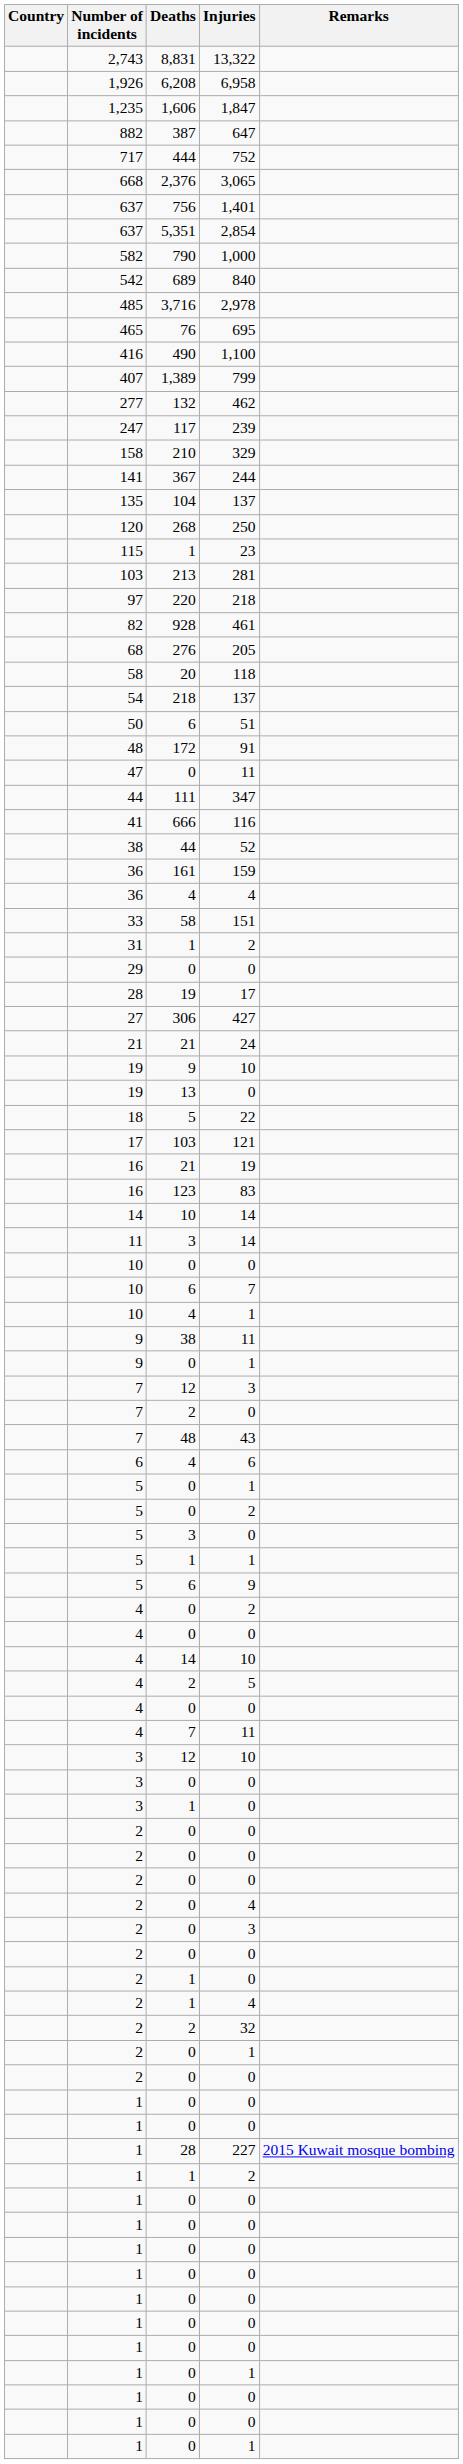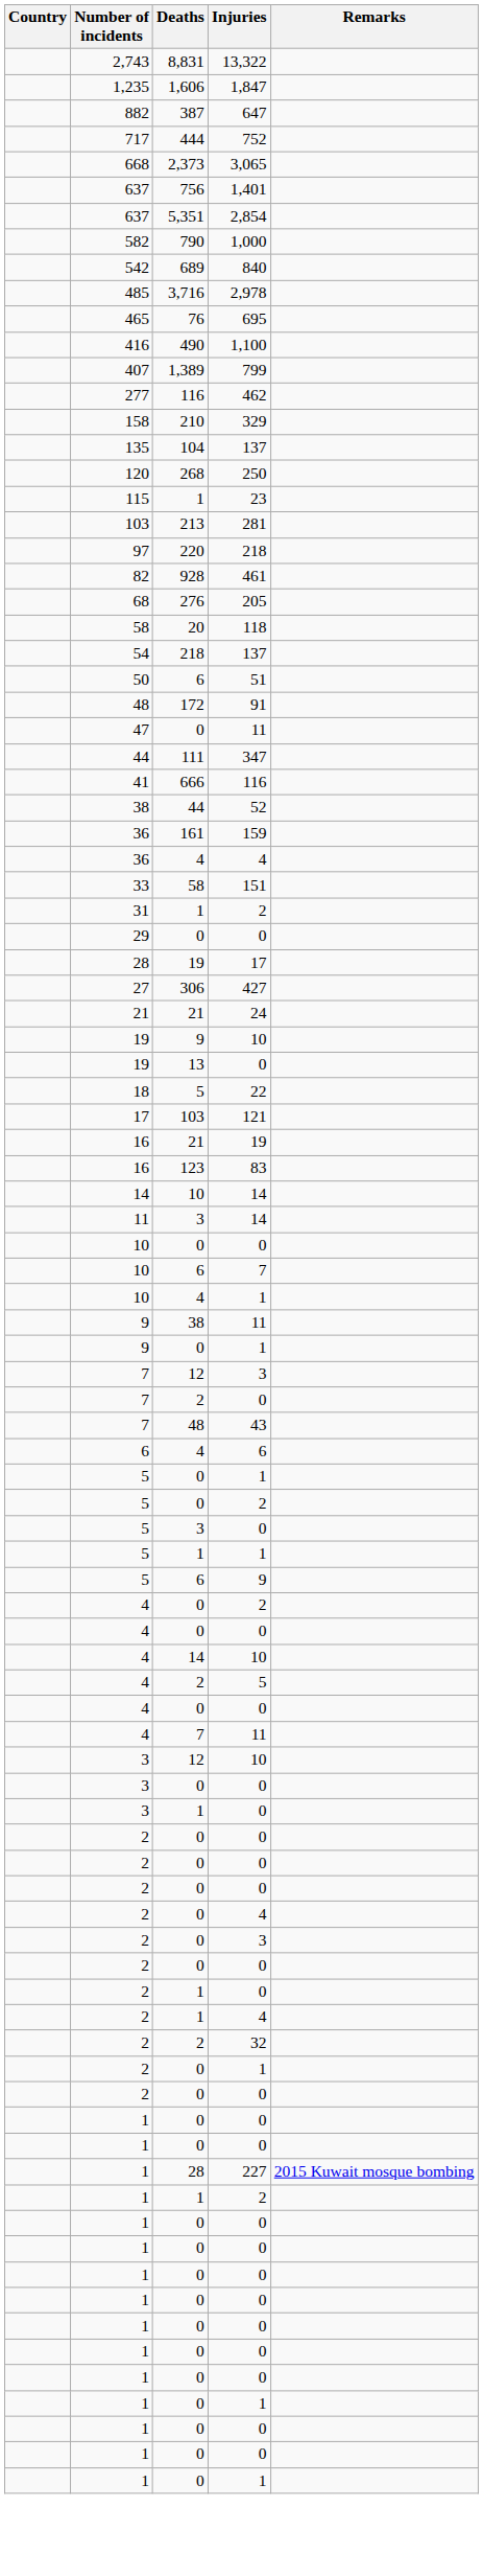 <table class="wikitable sortable collapsible collapsed" style="text-align:right">
 <tr style="background:#ececec; vertical-align:top;">
 <th>Country</th>
 <th>Number of<br>incidents</th>
 <th>Deaths</th>
 <th>Injuries</th>
 <th>Remarks</th>
 </tr>
 <tr>
 <td align=left></td>
 <td>2,743</td>
 <td>8,831</td>
 <td>13,322</td>
-<td></td>
-</tr>
-<tr>
-<td align=left></td>
-<td>1,926</td>
-<td>6,208</td>
-<td>6,958</td>
 <td></td>
 </tr>
 <tr>
 <td align=left></td>
 <td>1,235</td>
 <td>1,606</td>
 <td>1,847</td>
 <td></td>
 </tr>
 <tr>
 <td align=left></td>
 <td>882</td>
 <td>387</td>
 <td>647</td>
 <td></td>
 </tr>
 <tr>
 <td align=left></td>
 <td>717</td>
 <td>444</td>
 <td>752</td>
 <td></td>
 </tr>
 <tr>
 <td align=left></td>
 <td>668</td>
-<td>2,376</td>
+<td>2,373</td>
 <td>3,065</td>
 <td></td>
 </tr>
 <tr>
 <td align=left></td>
 <td>637</td>
 <td>756</td>
 <td>1,401</td>
 <td></td>
 </tr>
 <tr>
 <td align=left></td>
 <td>637</td>
 <td>5,351</td>
 <td>2,854</td>
 <td></td>
 </tr>
 <tr>
 <td align=left></td>
 <td>582</td>
 <td>790</td>
 <td>1,000</td>
 <td></td>
 </tr>
 <tr>
 <td align=left></td>
 <td>542</td>
 <td>689</td>
 <td>840</td>
 <td></td>
 </tr>
 <tr>
 <td align=left></td>
 <td>485</td>
 <td>3,716</td>
 <td>2,978</td>
 <td></td>
 </tr>
 <tr>
 <td align=left></td>
 <td>465</td>
 <td>76</td>
 <td>695</td>
 <td></td>
 </tr>
 <tr>
 <td align=left></td>
 <td>416</td>
 <td>490</td>
 <td>1,100</td>
 <td></td>
 </tr>
 <tr>
 <td align=left></td>
 <td>407</td>
 <td>1,389</td>
 <td>799</td>
 <td></td>
 </tr>
 <tr>
 <td align=left></td>
 <td>277</td>
-<td>132</td>
+<td>116</td>
 <td>462</td>
-<td></td>
-</tr>
-<tr>
-<td align=left></td>
-<td>247</td>
-<td>117</td>
-<td>239</td>
 <td></td>
 </tr>
 <tr>
 <td align=left></td>
 <td>158</td>
 <td>210</td>
 <td>329</td>
-<td></td>
-</tr>
-<tr>
-<td align=left></td>
-<td>141</td>
-<td>367</td>
-<td>244</td>
 <td></td>
 </tr>
 <tr>
 <td align=left></td>
 <td>135</td>
 <td>104</td>
 <td>137</td>
 <td></td>
 </tr>
 <tr>
 <td align=left></td>
 <td>120</td>
 <td>268</td>
 <td>250</td>
 <td></td>
 </tr>
 <tr>
 <td align=left></td>
 <td>115</td>
 <td>1</td>
 <td>23</td>
 <td></td>
 </tr>
 <tr>
 <td align=left></td>
 <td>103</td>
 <td>213</td>
 <td>281</td>
 <td></td>
 </tr>
 <tr>
 <td align=left></td>
 <td>97</td>
 <td>220</td>
 <td>218</td>
 <td></td>
 </tr>
 <tr>
 <td align=left></td>
 <td>82</td>
 <td>928</td>
 <td>461</td>
 <td></td>
 </tr>
 <tr>
 <td align=left></td>
 <td>68</td>
 <td>276</td>
 <td>205</td>
 <td></td>
 </tr>
 <tr>
 <td align=left></td>
 <td>58</td>
 <td>20</td>
 <td>118</td>
 <td></td>
 </tr>
 <tr>
 <td align=left></td>
 <td>54</td>
 <td>218</td>
 <td>137</td>
 <td></td>
 </tr>
 <tr>
 <td align=left></td>
 <td>50</td>
 <td>6</td>
 <td>51</td>
 <td></td>
 </tr>
 <tr>
 <td align=left></td>
 <td>48</td>
 <td>172</td>
 <td>91</td>
 <td></td>
 </tr>
 <tr>
 <td align=left></td>
 <td>47</td>
 <td>0</td>
 <td>11</td>
 <td></td>
 </tr>
 <tr>
 <td align=left></td>
 <td>44</td>
 <td>111</td>
 <td>347</td>
 <td></td>
 </tr>
 <tr>
 <td align=left></td>
 <td>41</td>
 <td>666</td>
 <td>116</td>
 <td></td>
 </tr>
 <tr>
 <td align=left></td>
 <td>38</td>
 <td>44</td>
 <td>52</td>
 <td></td>
 </tr>
 <tr>
 <td align=left></td>
 <td>36</td>
 <td>161</td>
 <td>159</td>
 <td></td>
 </tr>
 <tr>
 <td align=left></td>
 <td>36</td>
 <td>4</td>
 <td>4</td>
 <td></td>
 </tr>
 <tr>
 <td align=left></td>
 <td>33</td>
 <td>58</td>
 <td>151</td>
 <td></td>
 </tr>
 <tr>
 <td align=left></td>
 <td>31</td>
 <td>1</td>
 <td>2</td>
 <td></td>
 </tr>
 <tr>
 <td align=left></td>
 <td>29</td>
 <td>0</td>
 <td>0</td>
 <td></td>
 </tr>
 <tr>
 <td align=left></td>
 <td>28</td>
 <td>19</td>
 <td>17</td>
 <td></td>
 </tr>
 <tr>
 <td align=left></td>
 <td>27</td>
 <td>306</td>
 <td>427</td>
 <td></td>
 </tr>
 <tr>
 <td align=left></td>
 <td>21</td>
 <td>21</td>
 <td>24</td>
 <td></td>
 </tr>
 <tr>
 <td align=left></td>
 <td>19</td>
 <td>9</td>
 <td>10</td>
 <td></td>
 </tr>
 <tr>
 <td align=left></td>
 <td>19</td>
 <td>13</td>
 <td>0</td>
 <td></td>
 </tr>
 <tr>
 <td align=left></td>
 <td>18</td>
 <td>5</td>
 <td>22</td>
 <td></td>
 </tr>
 <tr>
 <td align=left></td>
 <td>17</td>
 <td>103</td>
 <td>121</td>
 <td></td>
 </tr>
 <tr>
 <td align=left></td>
 <td>16</td>
 <td>21</td>
 <td>19</td>
 <td></td>
 </tr>
 <tr>
 <td align=left></td>
 <td>16</td>
 <td>123</td>
 <td>83</td>
 <td></td>
 </tr>
 <tr>
 <td align=left></td>
 <td>14</td>
 <td>10</td>
 <td>14</td>
 <td></td>
 </tr>
 <tr>
 <td align=left></td>
 <td>11</td>
 <td>3</td>
 <td>14</td>
 <td></td>
 </tr>
 <tr>
 <td align=left></td>
 <td>10</td>
 <td>0</td>
 <td>0</td>
 <td></td>
 </tr>
 <tr>
 <td align=left></td>
 <td>10</td>
 <td>6</td>
 <td>7</td>
 <td></td>
 </tr>
 <tr>
 <td align=left></td>
 <td>10</td>
 <td>4</td>
 <td>1</td>
 <td></td>
 </tr>
 <tr>
 <td align=left></td>
 <td>9</td>
 <td>38</td>
 <td>11</td>
 <td></td>
 </tr>
 <tr>
 <td align=left></td>
 <td>9</td>
 <td>0</td>
 <td>1</td>
 <td></td>
 </tr>
 <tr>
 <td align=left></td>
 <td>7</td>
 <td>12</td>
 <td>3</td>
 <td></td>
 </tr>
 <tr>
 <td align=left></td>
 <td>7</td>
 <td>2</td>
 <td>0</td>
 <td></td>
 </tr>
 <tr>
 <td align=left></td>
 <td>7</td>
 <td>48</td>
 <td>43</td>
 <td></td>
 </tr>
 <tr>
 <td align=left></td>
 <td>6</td>
 <td>4</td>
 <td>6</td>
 <td></td>
 </tr>
 <tr>
 <td align=left></td>
 <td>5</td>
 <td>0</td>
 <td>1</td>
 <td></td>
 </tr>
 <tr>
 <td align=left></td>
 <td>5</td>
 <td>0</td>
 <td>2</td>
 <td></td>
 </tr>
 <tr>
 <td align=left></td>
 <td>5</td>
 <td>3</td>
 <td>0</td>
 <td></td>
 </tr>
 <tr>
 <td align=left></td>
 <td>5</td>
 <td>1</td>
 <td>1</td>
 <td></td>
 </tr>
 <tr>
 <td align=left></td>
 <td>5</td>
 <td>6</td>
 <td>9</td>
 <td></td>
 </tr>
 <tr>
 <td align=left></td>
 <td>4</td>
 <td>0</td>
 <td>2</td>
 <td></td>
 </tr>
 <tr>
 <td align=left></td>
 <td>4</td>
 <td>0</td>
 <td>0</td>
 <td></td>
 </tr>
 <tr>
 <td align=left></td>
 <td>4</td>
 <td>14</td>
 <td>10</td>
 <td></td>
 </tr>
 <tr>
 <td align=left></td>
 <td>4</td>
 <td>2</td>
 <td>5</td>
 <td></td>
 </tr>
 <tr>
 <td align=left></td>
 <td>4</td>
 <td>0</td>
 <td>0</td>
 <td></td>
 </tr>
 <tr>
 <td align=left></td>
 <td>4</td>
 <td>7</td>
 <td>11</td>
 <td></td>
 </tr>
 <tr>
 <td align=left></td>
 <td>3</td>
 <td>12</td>
 <td>10</td>
 <td></td>
 </tr>
 <tr>
 <td align=left></td>
 <td>3</td>
 <td>0</td>
 <td>0</td>
 <td></td>
 </tr>
 <tr>
 <td align=left></td>
 <td>3</td>
 <td>1</td>
 <td>0</td>
 <td></td>
 </tr>
 <tr>
 <td align=left></td>
 <td>2</td>
 <td>0</td>
 <td>0</td>
 <td></td>
 </tr>
 <tr>
 <td align=left></td>
 <td>2</td>
 <td>0</td>
 <td>0</td>
 <td></td>
 </tr>
 <tr>
 <td align=left></td>
 <td>2</td>
 <td>0</td>
 <td>0</td>
 <td></td>
 </tr>
 <tr>
 <td align=left></td>
 <td>2</td>
 <td>0</td>
 <td>4</td>
 <td></td>
 </tr>
 <tr>
 <td align=left></td>
 <td>2</td>
 <td>0</td>
 <td>3</td>
 <td></td>
 </tr>
 <tr>
 <td align=left></td>
 <td>2</td>
 <td>0</td>
 <td>0</td>
 <td></td>
 </tr>
 <tr>
 <td align=left></td>
 <td>2</td>
 <td>1</td>
 <td>0</td>
 <td></td>
 </tr>
 <tr>
 <td align=left></td>
 <td>2</td>
 <td>1</td>
 <td>4</td>
 <td></td>
 </tr>
 <tr>
 <td align=left></td>
 <td>2</td>
 <td>2</td>
 <td>32</td>
 <td></td>
 </tr>
 <tr>
 <td align=left></td>
 <td>2</td>
 <td>0</td>
 <td>1</td>
 <td></td>
 </tr>
 <tr>
 <td align=left></td>
 <td>2</td>
 <td>0</td>
 <td>0</td>
 <td></td>
 </tr>
 <tr>
 <td align=left></td>
 <td>1</td>
 <td>0</td>
 <td>0</td>
 <td></td>
 </tr>
 <tr>
 <td align=left></td>
 <td>1</td>
 <td>0</td>
 <td>0</td>
 <td></td>
 </tr>
 <tr>
 <td align=left></td>
 <td>1</td>
 <td>28</td>
 <td>227</td>
 <td><a href='#'>2015 Kuwait mosque bombing</a></td>
 </tr>
 <tr>
 <td align=left></td>
 <td>1</td>
 <td>1</td>
 <td>2</td>
 <td></td>
 </tr>
 <tr>
 <td align=left></td>
 <td>1</td>
 <td>0</td>
 <td>0</td>
 <td></td>
 </tr>
 <tr>
 <td align=left></td>
 <td>1</td>
 <td>0</td>
 <td>0</td>
 <td></td>
 </tr>
 <tr>
 <td align=left></td>
 <td>1</td>
 <td>0</td>
 <td>0</td>
 <td></td>
 </tr>
 <tr>
 <td align=left></td>
 <td>1</td>
 <td>0</td>
 <td>0</td>
 <td></td>
 </tr>
 <tr>
 <td align=left></td>
 <td>1</td>
 <td>0</td>
 <td>0</td>
 <td></td>
 </tr>
 <tr>
 <td align=left></td>
 <td>1</td>
 <td>0</td>
 <td>0</td>
 <td></td>
 </tr>
 <tr>
 <td align=left></td>
 <td>1</td>
 <td>0</td>
 <td>0</td>
 <td></td>
 </tr>
 <tr>
 <td align=left></td>
 <td>1</td>
 <td>0</td>
 <td>1</td>
 <td></td>
 </tr>
 <tr>
 <td align=left></td>
 <td>1</td>
 <td>0</td>
 <td>0</td>
 <td></td>
 </tr>
 <tr>
 <td align=left></td>
 <td>1</td>
 <td>0</td>
 <td>0</td>
 <td></td>
 </tr>
 <tr>
 <td align=left></td>
 <td>1</td>
 <td>0</td>
 <td>1</td>
 <td></td>
 </tr>
 </table>
